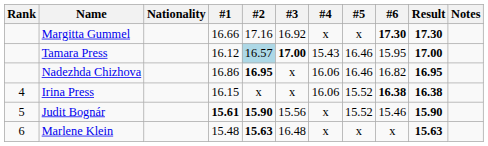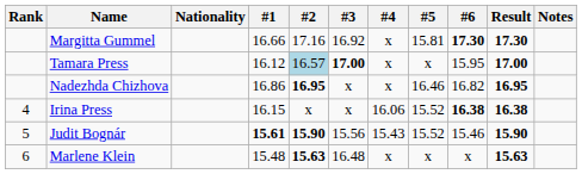 <table class="wikitable sortable" style="text-align:center">
 <tr>
 <th>Rank</th>
 <th>Name</th>
 <th>Nationality</th>
 <th>#1</th>
 <th>#2</th>
 <th>#3</th>
 <th>#4</th>
 <th>#5</th>
 <th>#6</th>
 <th>Result</th>
 <th>Notes</th>
 </tr>
 <tr>
 <td></td>
 <td align="left"><a href='#'>Margitta Gummel</a></td>
 <td align=left></td>
 <td>16.66</td>
 <td>17.16</td>
 <td>16.92</td>
 <td>x</td>
-<td>x</td>
+<td>15.81</td>
 <td><strong>17.30</strong></td>
 <td><strong>17.30</strong></td>
 <td></td>
 </tr>
 <tr>
 <td></td>
 <td align="left"><a href='#'>Tamara Press</a></td>
 <td align=left></td>
 <td>16.12</td>
 <td style="background: lightblue;">16.57</td>
 <td><strong>17.00</strong></td>
-<td>15.43</td>
-<td>16.46</td>
+<td>x</td>
+<td>x</td>
 <td>15.95</td>
 <td><strong>17.00</strong></td>
 <td></td>
 </tr>
 <tr>
 <td></td>
 <td align="left"><a href='#'>Nadezhda Chizhova</a></td>
 <td align=left></td>
 <td>16.86</td>
 <td><strong>16.95</strong></td>
 <td>x</td>
-<td>16.06</td>
+<td>x</td>
 <td>16.46</td>
 <td>16.82</td>
 <td><strong>16.95</strong></td>
 <td></td>
 </tr>
 <tr>
 <td>4</td>
 <td align="left"><a href='#'>Irina Press</a></td>
 <td align=left></td>
 <td>16.15</td>
 <td>x</td>
 <td>x</td>
 <td>16.06</td>
 <td>15.52</td>
 <td><strong>16.38</strong></td>
 <td><strong>16.38</strong></td>
 <td></td>
 </tr>
 <tr>
 <td>5</td>
 <td align="left"><a href='#'>Judit Bognár</a></td>
 <td align=left></td>
 <td><strong>15.61</strong></td>
 <td><strong>15.90</strong></td>
 <td>15.56</td>
-<td>x</td>
+<td>15.43</td>
 <td>15.52</td>
 <td>15.46</td>
 <td><strong>15.90</strong></td>
 <td></td>
 </tr>
 <tr>
 <td>6</td>
 <td align="left"><a href='#'>Marlene Klein</a></td>
 <td align=left></td>
 <td>15.48</td>
 <td><strong>15.63</strong></td>
 <td>16.48</td>
 <td>x</td>
 <td>x</td>
 <td>x</td>
 <td><strong>15.63</strong></td>
 <td></td>
 </tr>
 </table>
